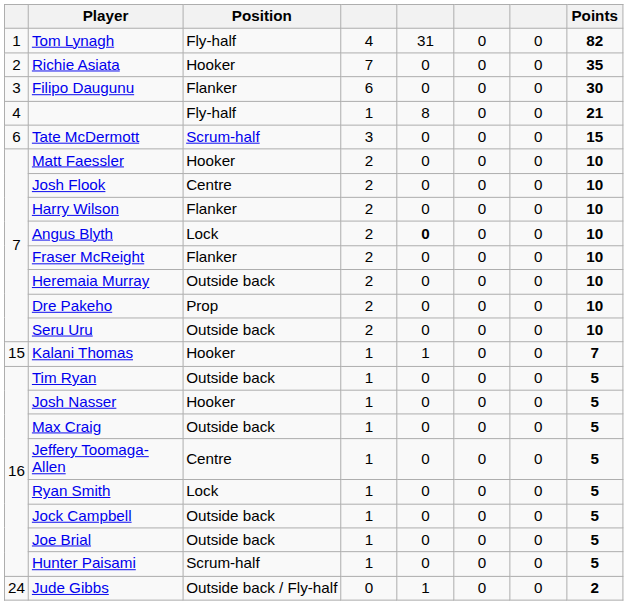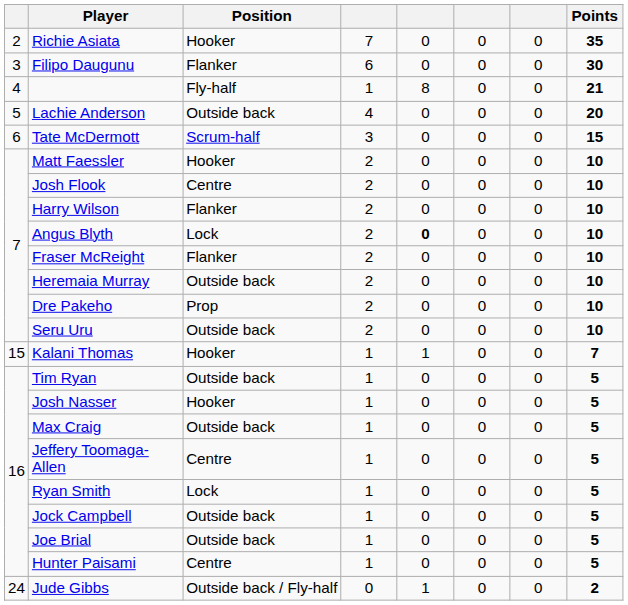 <table class="wikitable">
 <tr>
 <th></th>
 <th width=155>Player</th>
 <th>Position</th>
 <th width=52></th>
 <th width=52></th>
 <th width=52></th>
 <th width=52></th>
 <th width=52>Points</th>
-</tr>
-<tr>
-<td align=center>1</td>
-<td> <a href='#'>Tom Lynagh</a></td>
-<td>Fly-half</td>
-<td align=center>4</td>
-<td align=center>31</td>
-<td align=center>0</td>
-<td align=center>0</td>
-<td align=center><strong>82</strong></td>
 </tr>
 <tr>
 <td align=center>2</td>
 <td> <a href='#'>Richie Asiata</a></td>
 <td>Hooker</td>
 <td align=center>7</td>
 <td align=center>0</td>
 <td align=center>0</td>
 <td align=center>0</td>
 <td align=center><strong>35</strong></td>
 </tr>
 <tr>
 <td align=center>3</td>
 <td> <a href='#'>Filipo Daugunu</a></td>
 <td>Flanker</td>
 <td align=center>6</td>
 <td align=center>0</td>
 <td align=center>0</td>
 <td align=center>0</td>
 <td align=center><strong>30</strong></td>
 </tr>
 <tr>
 <td align=center>4</td>
 <td></td>
 <td>Fly-half</td>
 <td align=center>1</td>
 <td align=center>8</td>
 <td align=center>0</td>
 <td align=center>0</td>
 <td align=center><strong>21</strong></td>
+</tr>
+<tr>
+<td align=center>5</td>
+<td> <a href='#'>Lachie Anderson</a></td>
+<td>Outside back</td>
+<td align=center>4</td>
+<td align=center>0</td>
+<td align=center>0</td>
+<td align=center>0</td>
+<td align=center><strong>20</strong></td>
 </tr>
 <tr>
 <td align=center>6</td>
 <td> <a href='#'>Tate McDermott</a></td>
 <td><a href='#'>Scrum-half</a></td>
 <td align=center>3</td>
 <td align=center>0</td>
 <td align=center>0</td>
 <td align=center>0</td>
 <td align=center><strong>15</strong></td>
 </tr>
 <tr>
 <td align=center rowspan=8>7</td>
 <td> <a href='#'>Matt Faessler</a></td>
 <td>Hooker</td>
 <td align=center>2</td>
 <td align=center>0</td>
 <td align=center>0</td>
 <td align=center>0</td>
 <td align=center><strong>10</strong></td>
 </tr>
 <tr>
 <td> <a href='#'>Josh Flook</a></td>
 <td>Centre</td>
 <td align=center>2</td>
 <td align=center>0</td>
 <td align=center>0</td>
 <td align=center>0</td>
 <td align=center><strong>10</strong></td>
 </tr>
 <tr>
 <td> <a href='#'>Harry Wilson</a></td>
 <td>Flanker</td>
 <td align=center>2</td>
 <td align=center>0</td>
 <td align=center>0</td>
 <td align=center>0</td>
 <td align=center><strong>10</strong></td>
 </tr>
 <tr>
 <td> <a href='#'>Angus Blyth</a></td>
 <td>Lock</td>
 <td align=center>2</td>
 <td align=center><strong>0</strong></td>
 <td align=center>0</td>
 <td align=center>0</td>
 <td align=center><strong>10</strong></td>
 </tr>
 <tr>
 <td> <a href='#'>Fraser McReight</a></td>
 <td>Flanker</td>
 <td align=center>2</td>
 <td align=center>0</td>
 <td align=center>0</td>
 <td align=center>0</td>
 <td align=center><strong>10</strong></td>
 </tr>
 <tr>
 <td> <a href='#'>Heremaia Murray</a></td>
 <td>Outside back</td>
 <td align=center>2</td>
 <td align=center>0</td>
 <td align=center>0</td>
 <td align=center>0</td>
 <td align=center><strong>10</strong></td>
 </tr>
 <tr>
 <td> <a href='#'>Dre Pakeho</a></td>
 <td>Prop</td>
 <td align=center>2</td>
 <td align=center>0</td>
 <td align=center>0</td>
 <td align=center>0</td>
 <td align=center><strong>10</strong></td>
 </tr>
 <tr>
 <td> <a href='#'>Seru Uru</a></td>
 <td>Outside back</td>
 <td align=center>2</td>
 <td align=center>0</td>
 <td align=center>0</td>
 <td align=center>0</td>
 <td align=center><strong>10</strong></td>
 </tr>
 <tr>
 <td align=center>15</td>
 <td> <a href='#'>Kalani Thomas</a></td>
 <td>Hooker</td>
 <td align=center>1</td>
 <td align=center>1</td>
 <td align=center>0</td>
 <td align=center>0</td>
 <td align=center><strong>7</strong></td>
 </tr>
 <tr>
 <td align=center rowspan=8>16</td>
 <td> <a href='#'>Tim Ryan</a></td>
 <td>Outside back</td>
 <td align=center>1</td>
 <td align=center>0</td>
 <td align=center>0</td>
 <td align=center>0</td>
 <td align=center><strong>5</strong></td>
 </tr>
 <tr>
 <td> <a href='#'>Josh Nasser</a></td>
 <td>Hooker</td>
 <td align=center>1</td>
 <td align=center>0</td>
 <td align=center>0</td>
 <td align=center>0</td>
 <td align=center><strong>5</strong></td>
 </tr>
 <tr>
 <td> <a href='#'>Max Craig</a></td>
 <td>Outside back</td>
 <td align=center>1</td>
 <td align=center>0</td>
 <td align=center>0</td>
 <td align=center>0</td>
 <td align=center><strong>5</strong></td>
 </tr>
 <tr>
 <td> <a href='#'>Jeffery Toomaga-Allen</a></td>
 <td>Centre</td>
 <td align=center>1</td>
 <td align=center>0</td>
 <td align=center>0</td>
 <td align=center>0</td>
 <td align=center><strong>5</strong></td>
 </tr>
 <tr>
 <td> <a href='#'>Ryan Smith</a></td>
 <td>Lock</td>
 <td align=center>1</td>
 <td align=center>0</td>
 <td align=center>0</td>
 <td align=center>0</td>
 <td align=center><strong>5</strong></td>
 </tr>
 <tr>
 <td> <a href='#'>Jock Campbell</a></td>
 <td>Outside back</td>
 <td align=center>1</td>
 <td align=center>0</td>
 <td align=center>0</td>
 <td align=center>0</td>
 <td align=center><strong>5</strong></td>
 </tr>
 <tr>
 <td> <a href='#'>Joe Brial</a></td>
 <td>Outside back</td>
 <td align=center>1</td>
 <td align=center>0</td>
 <td align=center>0</td>
 <td align=center>0</td>
 <td align=center><strong>5</strong></td>
 </tr>
 <tr>
 <td> <a href='#'>Hunter Paisami</a></td>
-<td>Scrum-half</td>
+<td>Centre</td>
 <td align=center>1</td>
 <td align=center>0</td>
 <td align=center>0</td>
 <td align=center>0</td>
 <td align=center><strong>5</strong></td>
 </tr>
 <tr>
 <td align=center>24</td>
 <td> <a href='#'>Jude Gibbs</a></td>
 <td>Outside back / Fly-half</td>
 <td align=center>0</td>
 <td align=center>1</td>
 <td align=center>0</td>
 <td align=center>0</td>
 <td align=center><strong>2</strong></td>
 </tr>
 </table>
